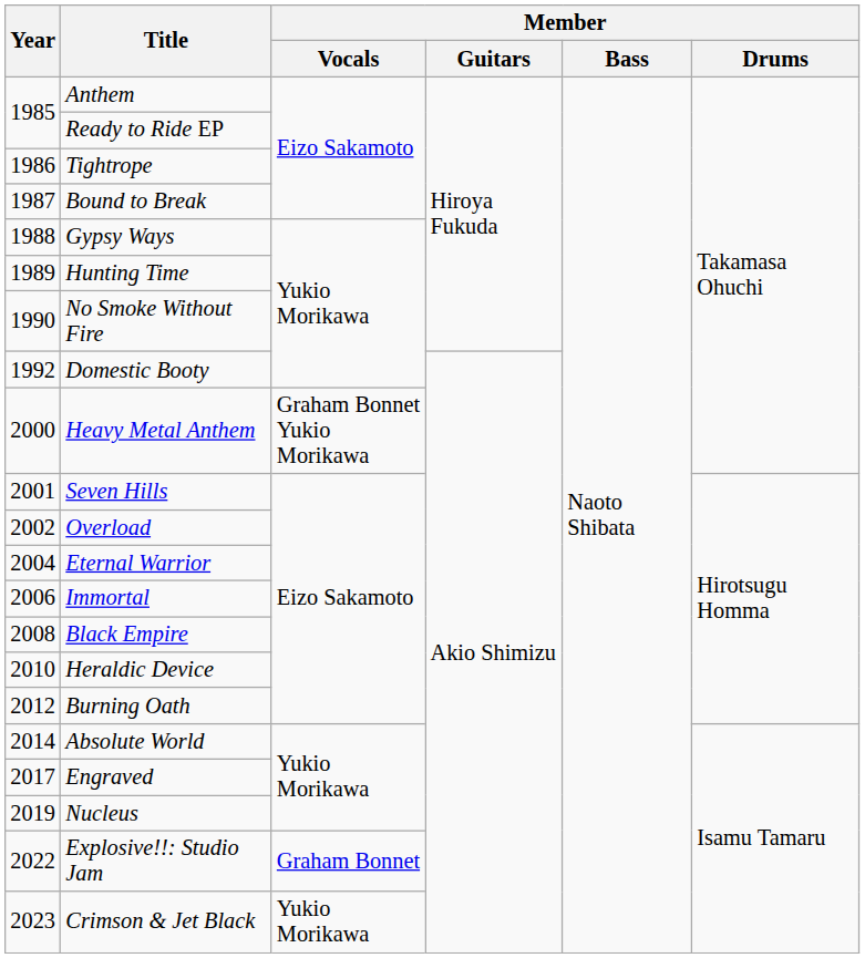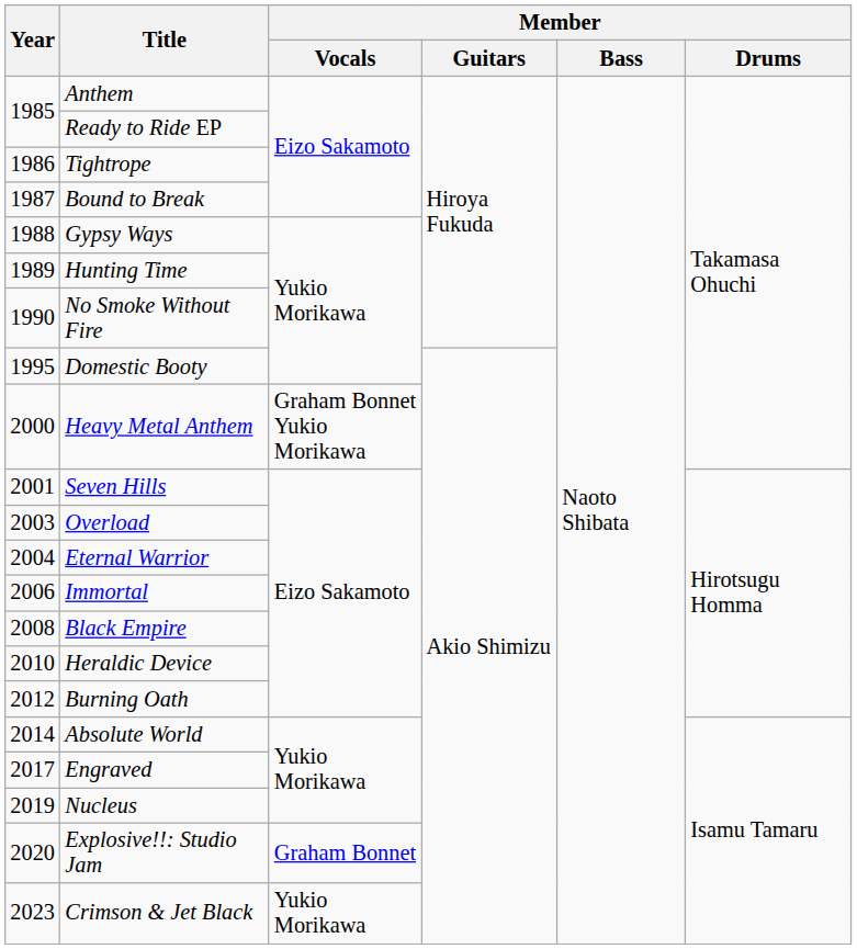 <table class="wikitable">
 <tr>
 <th rowspan="2">Year</th>
 <th rowspan="2">Title</th>
 <th colspan="4">Member</th>
 </tr>
 <tr>
 <th>Vocals</th>
 <th>Guitars</th>
 <th>Bass</th>
 <th>Drums</th>
 </tr>
 <tr>
 <td rowspan="2">1985</td>
 <td><em>Anthem</em></td>
 <td rowspan="4"><a href='#'>Eizo Sakamoto</a></td>
 <td rowspan="7">Hiroya Fukuda</td>
 <td rowspan="21">Naoto Shibata</td>
 <td rowspan="9">Takamasa Ohuchi</td>
 </tr>
 <tr>
 <td><em>Ready to Ride</em> EP</td>
 </tr>
 <tr>
 <td>1986</td>
 <td><em>Tightrope</em></td>
 </tr>
 <tr>
 <td>1987</td>
 <td><em>Bound to Break</em></td>
 </tr>
 <tr>
 <td>1988</td>
 <td><em>Gypsy Ways</em></td>
 <td rowspan="4">Yukio Morikawa</td>
 </tr>
 <tr>
 <td>1989</td>
 <td><em>Hunting Time</em></td>
 </tr>
 <tr>
 <td>1990</td>
 <td><em>No Smoke Without Fire</em></td>
 </tr>
 <tr>
-<td>1992</td>
+<td>1995</td>
 <td><em>Domestic Booty</em></td>
 <td rowspan="14">Akio Shimizu</td>
 </tr>
 <tr>
 <td>2000</td>
 <td><em><a href='#'>Heavy Metal Anthem</a></em></td>
 <td>Graham Bonnet<br>Yukio Morikawa</td>
 </tr>
 <tr>
 <td>2001</td>
 <td><em><a href='#'>Seven Hills</a></em></td>
 <td rowspan="7">Eizo Sakamoto</td>
 <td rowspan="7">Hirotsugu Homma</td>
 </tr>
 <tr>
-<td>2002</td>
+<td>2003</td>
 <td><em><a href='#'>Overload</a></em></td>
 </tr>
 <tr>
 <td>2004</td>
 <td><em><a href='#'>Eternal Warrior</a></em></td>
 </tr>
 <tr>
 <td>2006</td>
 <td><em><a href='#'>Immortal</a></em></td>
 </tr>
 <tr>
 <td>2008</td>
 <td><em><a href='#'>Black Empire</a></em></td>
 </tr>
 <tr>
 <td>2010</td>
 <td><em>Heraldic Device</em></td>
 </tr>
 <tr>
 <td>2012</td>
 <td><em>Burning Oath</em></td>
 </tr>
 <tr>
 <td>2014</td>
 <td><em>Absolute World</em></td>
 <td rowspan="3">Yukio Morikawa</td>
 <td rowspan="5">Isamu Tamaru</td>
 </tr>
 <tr>
 <td>2017</td>
 <td><em>Engraved</em></td>
 </tr>
 <tr>
 <td>2019</td>
 <td><em>Nucleus</em></td>
 </tr>
 <tr>
-<td>2022</td>
+<td>2020</td>
 <td><em>Explosive!!: Studio Jam</em></td>
 <td><a href='#'>Graham Bonnet</a></td>
 </tr>
 <tr>
 <td>2023</td>
 <td><em>Crimson & Jet Black</em></td>
 <td>Yukio Morikawa</td>
 </tr>
 </table>
